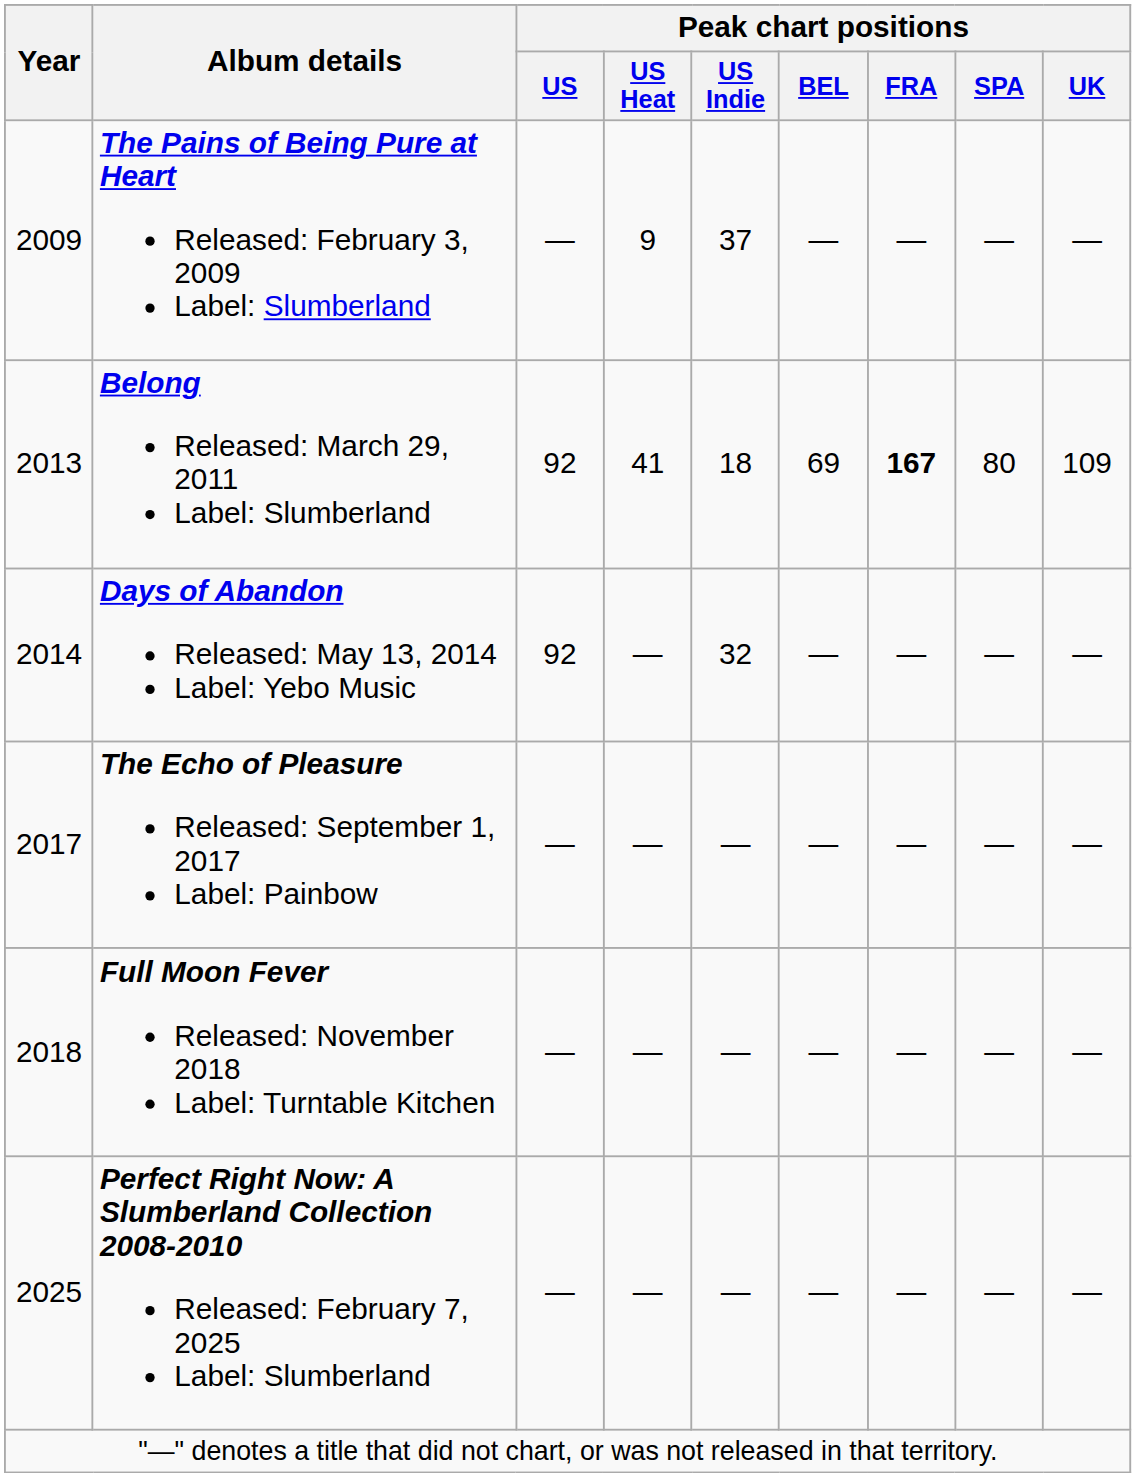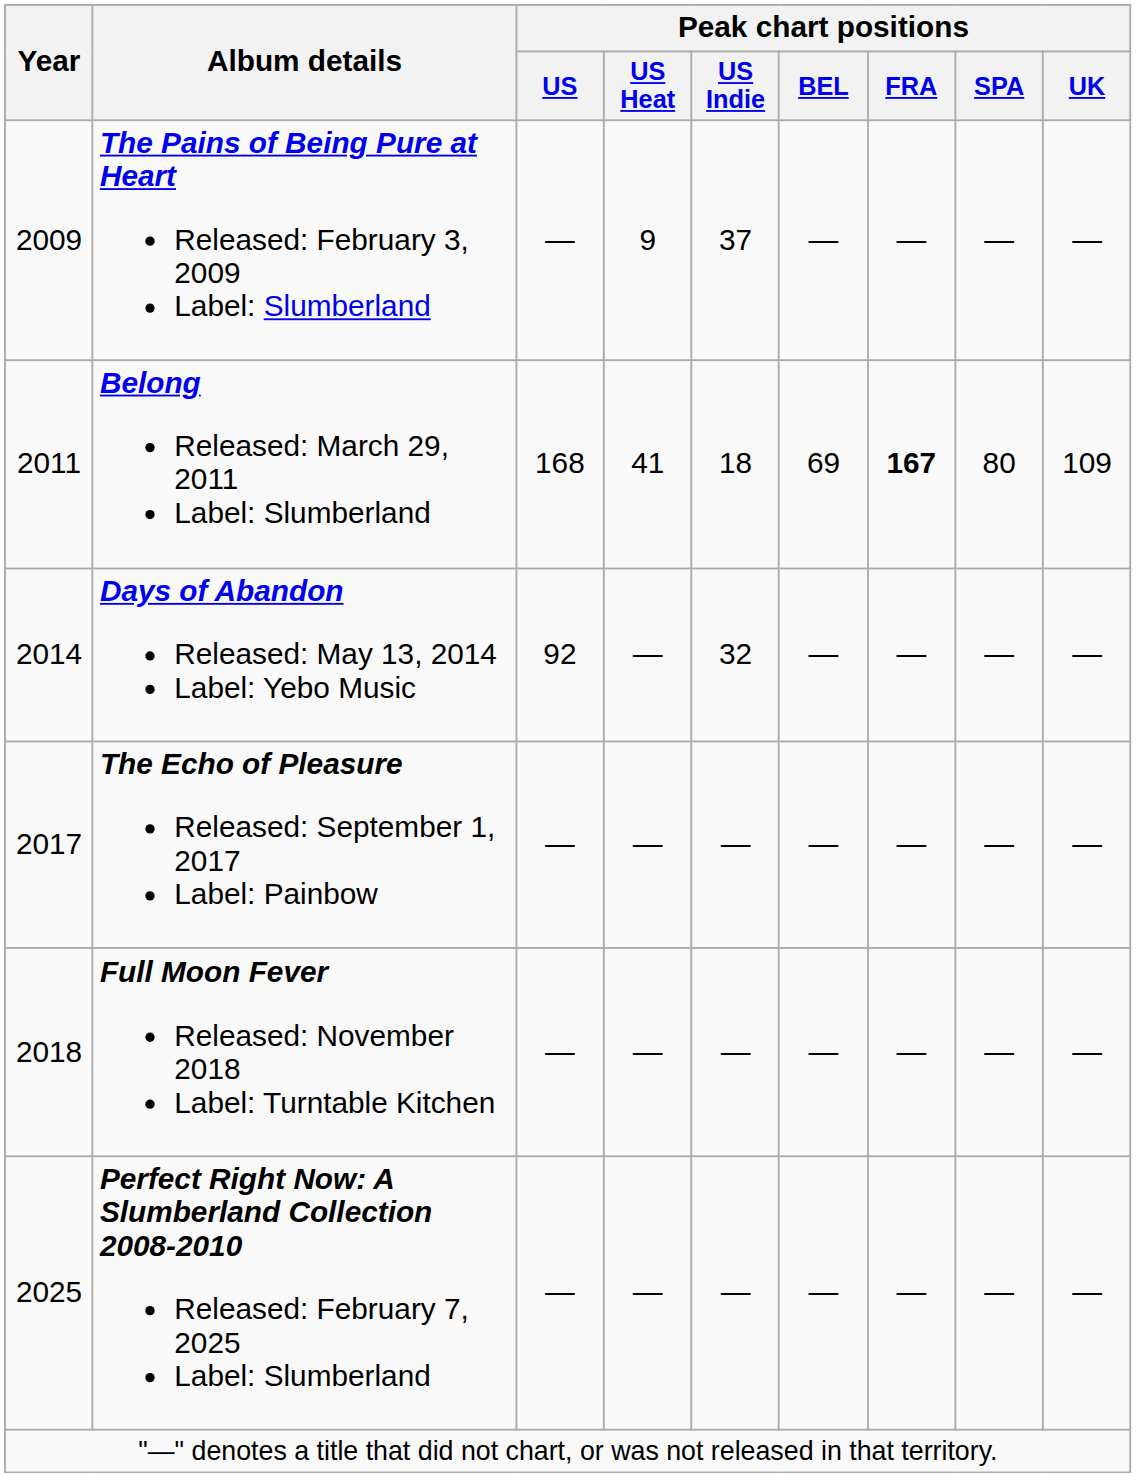 <table class="wikitable" style="text-align:center;">
 <tr>
 <th style="width:40px;" rowspan="2">Year</th>
 <th style="width:220px;" rowspan="2">Album details</th>
 <th colspan="7">Peak chart positions</th>
 </tr>
 <tr>
 <th style="width:3em;font-size:85%"><a href='#'>US</a><br></th>
 <th style="width:3em;font-size:85%"><a href='#'>US Heat</a><br></th>
 <th style="width:3em;font-size:85%"><a href='#'>US Indie</a><br></th>
 <th style="width:3em;font-size:85%"><a href='#'>BEL</a><br></th>
 <th style="width:3em;font-size:85%"><a href='#'>FRA</a><br></th>
 <th style="width:3em;font-size:85%"><a href='#'>SPA</a><br></th>
 <th style="width:3em;font-size:85%"><a href='#'>UK</a><br></th>
 </tr>
 <tr>
 <td>2009</td>
 <td style="text-align:left;"><strong><em><a href='#'>The Pains of Being Pure at Heart</a></em></strong><br><ul><li>Released: February 3, 2009</li><li>Label: <a href='#'>Slumberland</a></li></ul></td>
 <td>—</td>
 <td>9</td>
 <td>37</td>
 <td>—</td>
 <td>—</td>
 <td>—</td>
 <td>—</td>
 </tr>
 <tr>
-<td>2013</td>
+<td>2011</td>
 <td style="text-align:left;"><strong><em><a href='#'>Belong</a></em></strong><br><ul><li>Released: March 29, 2011</li><li>Label: Slumberland</li></ul></td>
-<td>92</td>
+<td>168</td>
 <td>41</td>
 <td>18</td>
 <td>69</td>
 <td><strong>167</strong></td>
 <td>80</td>
 <td>109</td>
 </tr>
 <tr>
 <td>2014</td>
 <td style="text-align:left;"><strong><em><a href='#'>Days of Abandon</a></em></strong><br><ul><li>Released: May 13, 2014</li><li>Label: Yebo Music</li></ul></td>
 <td>92</td>
 <td>—</td>
 <td>32</td>
 <td>—</td>
 <td>—</td>
 <td>—</td>
 <td>—</td>
 </tr>
 <tr>
 <td>2017</td>
 <td style="text-align:left;"><strong><em>The Echo of Pleasure</em></strong><br><ul><li>Released: September 1, 2017</li><li>Label: Painbow</li></ul></td>
 <td>—</td>
 <td>—</td>
 <td>—</td>
 <td>—</td>
 <td>—</td>
 <td>—</td>
 <td>—</td>
 </tr>
 <tr>
 <td>2018</td>
 <td style="text-align:left;"><strong><em>Full Moon Fever</em></strong><br><ul><li>Released: November 2018</li><li>Label: Turntable Kitchen</li></ul></td>
 <td>—</td>
 <td>—</td>
 <td>—</td>
 <td>—</td>
 <td>—</td>
 <td>—</td>
 <td>—</td>
 </tr>
 <tr>
 <td>2025</td>
 <td style="text-align:left;"><strong><em>Perfect Right Now: A Slumberland Collection 2008-2010</em></strong><br><ul><li>Released: February 7, 2025</li><li>Label: Slumberland</li></ul></td>
 <td>—</td>
 <td>—</td>
 <td>—</td>
 <td>—</td>
 <td>—</td>
 <td>—</td>
 <td>—</td>
 </tr>
 <tr>
 <td colspan="19" style="font-size:90%">"—" denotes a title that did not chart, or was not released in that territory.</td>
 </tr>
 </table>
